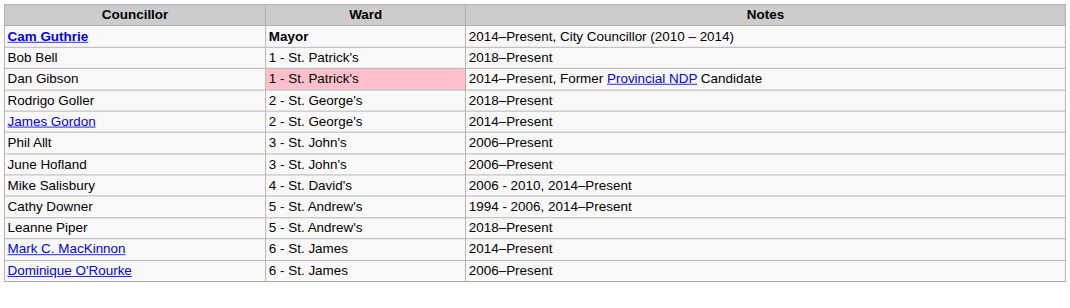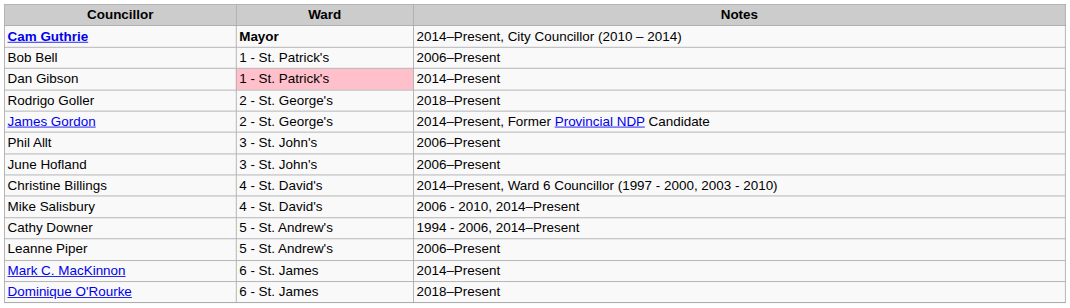 <table class="wikitable" width=100%>
 <tr>
 <th style="background:#cccccc;"><strong>Councillor</strong></th>
 <th style="background:#cccccc;"><strong>Ward</strong></th>
 <th style="background:#cccccc;"><strong>Notes</strong></th>
 </tr>
 <tr>
 <td><strong><a href='#'>Cam Guthrie</a></strong></td>
 <td><strong>Mayor</strong></td>
 <td>2014–Present, City Councillor (2010 – 2014)</td>
 </tr>
 <tr>
 <td>Bob Bell</td>
 <td>1 - St. Patrick's</td>
-<td>2018–Present</td>
+<td>2006–Present</td>
 </tr>
 <tr>
 <td>Dan Gibson</td>
 <td style="background: pink;">1 - St. Patrick's</td>
-<td>2014–Present, Former <a href='#'>Provincial NDP</a> Candidate</td>
+<td>2014–Present</td>
 </tr>
 <tr>
 <td>Rodrigo Goller</td>
 <td>2 - St. George's</td>
 <td>2018–Present</td>
 </tr>
 <tr>
 <td><a href='#'>James Gordon</a></td>
 <td>2 - St. George's</td>
-<td>2014–Present</td>
+<td>2014–Present, Former <a href='#'>Provincial NDP</a> Candidate</td>
 </tr>
 <tr>
 <td>Phil Allt</td>
 <td>3 - St. John's</td>
 <td>2006–Present</td>
 </tr>
 <tr>
 <td>June Hofland</td>
 <td>3 - St. John's</td>
 <td>2006–Present</td>
+</tr>
+<tr>
+<td>Christine Billings</td>
+<td>4 - St. David's</td>
+<td>2014–Present,  Ward 6 Councillor (1997 - 2000, 2003 - 2010)</td>
 </tr>
 <tr>
 <td>Mike Salisbury</td>
 <td>4 - St. David's</td>
 <td>2006 - 2010, 2014–Present</td>
 </tr>
 <tr>
 <td>Cathy Downer</td>
 <td>5 - St. Andrew's</td>
 <td>1994 - 2006, 2014–Present</td>
 </tr>
 <tr>
 <td>Leanne Piper</td>
 <td>5 - St. Andrew's</td>
-<td>2018–Present</td>
+<td>2006–Present</td>
 </tr>
 <tr>
 <td><a href='#'>Mark C. MacKinnon</a></td>
 <td>6 - St. James</td>
 <td>2014–Present</td>
 </tr>
 <tr>
 <td><a href='#'>Dominique O'Rourke</a></td>
 <td>6 - St. James</td>
-<td>2006–Present</td>
+<td>2018–Present</td>
 </tr>
 <tr>
 </tr>
 </table>
